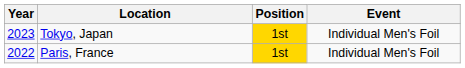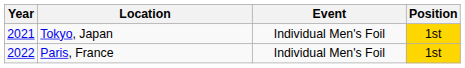 <table class="wikitable" style="text-align:center;">
 <tr>
 <th>Year</th>
 <th style="width:17em">Location</th>
+<th style="width:12em">Event</th>
 <th>Position</th>
-<th style="width:12em">Event</th>
 </tr>
 <tr>
-<td><a href='#'>2023</a></td>
+<td><a href='#'>2021</a></td>
 <td rowspan="1" align="left"> <a href='#'>Tokyo</a>, Japan</td>
+<td>Individual Men's Foil</td>
 <td bgcolor="gold">1st</td>
-<td>Individual Men's Foil</td>
 </tr>
 <tr>
 <td><a href='#'>2022</a></td>
 <td rowspan="1" align="left"> <a href='#'>Paris</a>,  France</td>
+<td>Individual Men's Foil</td>
 <td bgcolor="gold">1st</td>
-<td>Individual Men's Foil</td>
 </tr>
 </table>
